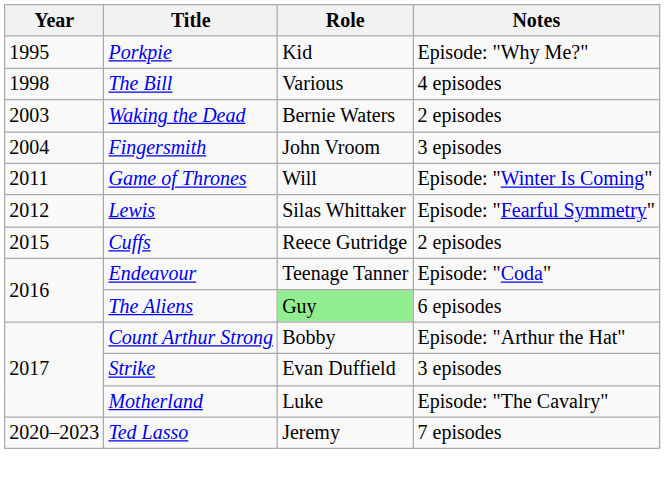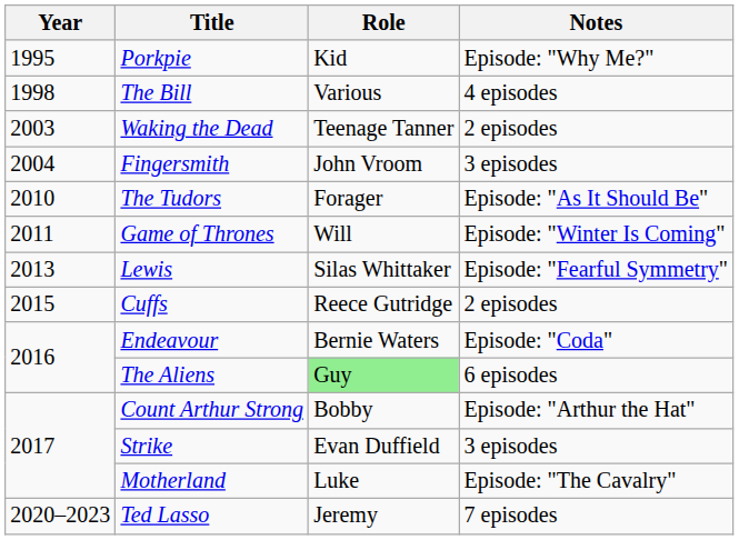 <table class="wikitable sortable">
 <tr>
 <th>Year</th>
 <th>Title</th>
 <th>Role</th>
 <th>Notes</th>
 </tr>
 <tr>
 <td>1995</td>
 <td><em><a href='#'>Porkpie</a></em></td>
 <td>Kid</td>
 <td>Episode: "Why Me?"</td>
 </tr>
 <tr>
 <td>1998</td>
 <td><em><a href='#'>The Bill</a></em></td>
 <td>Various</td>
 <td>4 episodes</td>
 </tr>
 <tr>
 <td>2003</td>
 <td><em><a href='#'>Waking the Dead</a></em></td>
-<td>Bernie Waters</td>
+<td>Teenage Tanner</td>
 <td>2 episodes</td>
 </tr>
 <tr>
 <td>2004</td>
 <td><em><a href='#'>Fingersmith</a></em></td>
 <td>John Vroom</td>
 <td>3 episodes</td>
 </tr>
 <tr>
+<td>2010</td>
+<td><em><a href='#'>The Tudors</a></em></td>
+<td>Forager</td>
+<td>Episode: "<a href='#'>As It Should Be</a>"</td>
+</tr>
+<tr>
 <td>2011</td>
 <td><em><a href='#'>Game of Thrones</a></em></td>
 <td>Will</td>
 <td>Episode: "<a href='#'>Winter Is Coming</a>"</td>
 </tr>
 <tr>
-<td>2012</td>
+<td>2013</td>
 <td><em><a href='#'>Lewis</a></em></td>
 <td>Silas Whittaker</td>
 <td>Episode: "<a href='#'>Fearful Symmetry</a>"</td>
 </tr>
 <tr>
 <td>2015</td>
 <td><em><a href='#'>Cuffs</a></em></td>
 <td>Reece Gutridge</td>
 <td>2 episodes</td>
 </tr>
 <tr>
 <td rowspan="2">2016</td>
 <td><em><a href='#'>Endeavour</a></em></td>
-<td>Teenage Tanner</td>
+<td>Bernie Waters</td>
 <td>Episode: "<a href='#'>Coda</a>"</td>
 </tr>
 <tr>
 <td><em><a href='#'>The Aliens</a></em></td>
 <td style="background: lightgreen;">Guy</td>
 <td>6 episodes</td>
 </tr>
 <tr>
 <td rowspan="3">2017</td>
 <td><em><a href='#'>Count Arthur Strong</a></em></td>
 <td>Bobby</td>
 <td>Episode: "Arthur the Hat"</td>
 </tr>
 <tr>
 <td><em><a href='#'>Strike</a></em></td>
 <td>Evan Duffield</td>
 <td>3 episodes</td>
 </tr>
 <tr>
 <td><em><a href='#'>Motherland</a></em></td>
 <td>Luke</td>
 <td>Episode: "The Cavalry"</td>
 </tr>
 <tr>
 <td>2020–2023</td>
 <td><em><a href='#'>Ted Lasso</a></em></td>
 <td>Jeremy</td>
 <td>7 episodes</td>
 </tr>
 </table>
